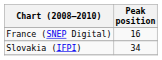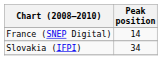 <table class="wikitable sortable">
 <tr>
 <th align="left">Chart (2008–2010)</th>
 <th align="left">Peak<br>position</th>
 </tr>
 <tr>
 </tr>
 <tr>
 </tr>
 <tr>
 </tr>
 <tr>
 </tr>
 <tr>
 </tr>
 <tr>
 </tr>
 <tr>
 <td align="left">France (<a href='#'>SNEP</a> Digital)</td>
-<td align="center">16</td>
+<td align="center">14</td>
 </tr>
 <tr>
 </tr>
 <tr>
 <td>Slovakia (<a href='#'>IFPI</a>)</td>
 <td style="text-align:center;">34</td>
 </tr>
 <tr>
 </tr>
 <tr>
 </tr>
 <tr>
 </tr>
 <tr>
 </tr>
 <tr>
 </tr>
 </table>
